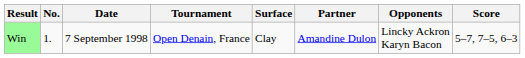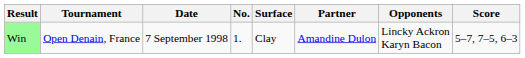 <table class="wikitable">
 <tr>
 <th>Result</th>
+<th>Tournament</th>
+<th>Date</th>
 <th>No.</th>
-<th>Date</th>
-<th>Tournament</th>
 <th>Surface</th>
 <th>Partner</th>
 <th>Opponents</th>
 <th>Score</th>
 </tr>
 <tr>
 <td bgcolor="98FB98">Win</td>
+<td><a href='#'>Open Denain</a>, France</td>
+<td>7 September 1998</td>
 <td>1.</td>
-<td>7 September 1998</td>
-<td><a href='#'>Open Denain</a>, France</td>
 <td>Clay</td>
 <td> <a href='#'>Amandine Dulon</a></td>
 <td> Lincky Ackron <br>  Karyn Bacon</td>
 <td>5–7, 7–5, 6–3</td>
 </tr>
 </table>
